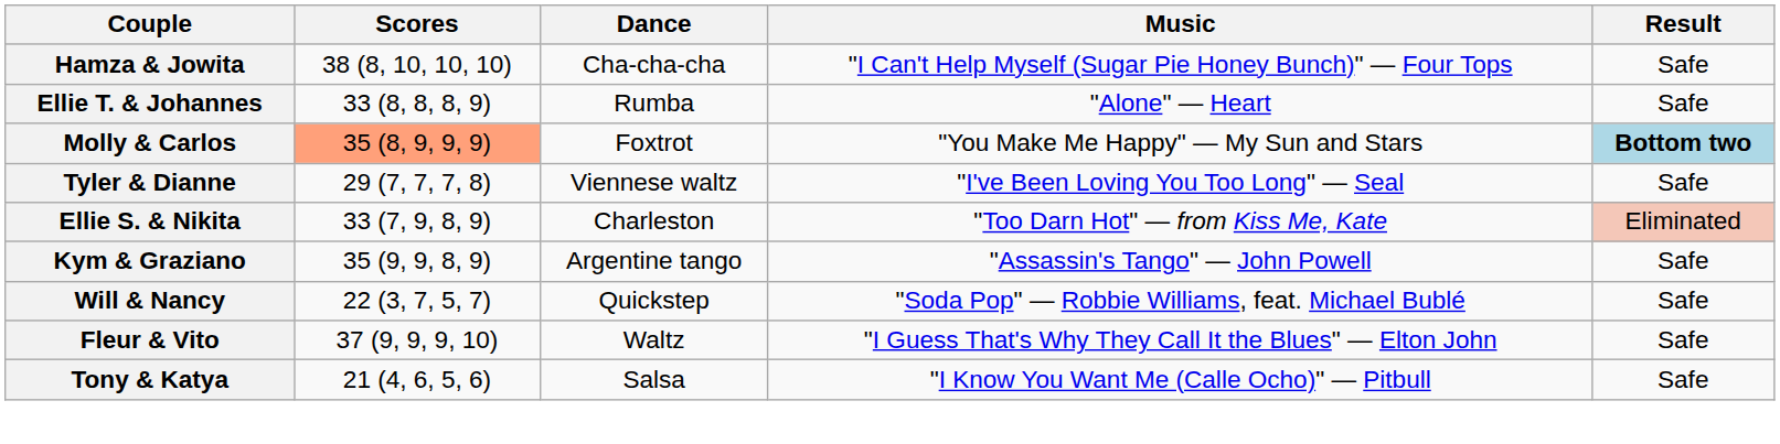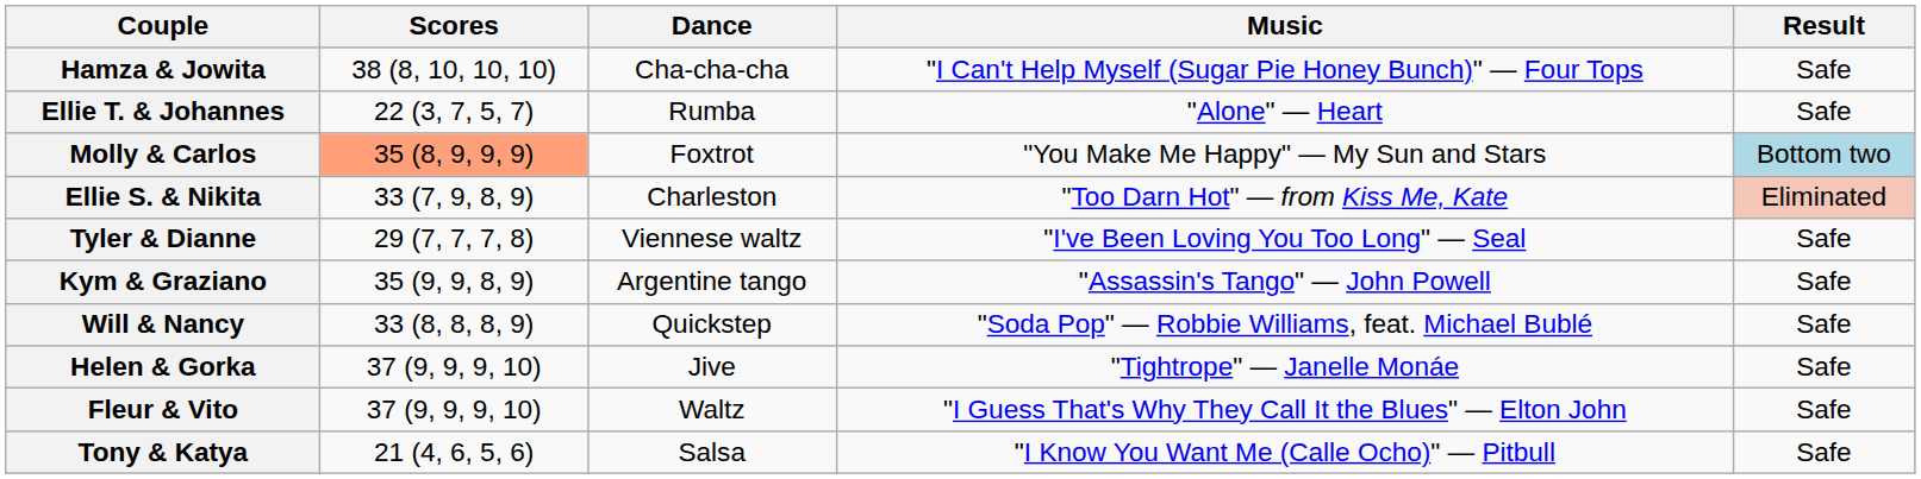 <table class="wikitable sortable" style="text-align:center; width: 90%">
 <tr>
 <th scope="col">Couple</th>
 <th scope="col">Scores</th>
 <th scope="col" class="unsortable">Dance</th>
 <th scope="col" class="unsortable">Music</th>
 <th scope="col" class="unsortable">Result</th>
 </tr>
 <tr>
 <th scope="row">Hamza & Jowita</th>
 <td>38 (8, 10, 10, 10)</td>
 <td>Cha-cha-cha</td>
 <td>"<a href='#'>I Can't Help Myself (Sugar Pie Honey Bunch)</a>" — <a href='#'>Four Tops</a></td>
 <td>Safe</td>
 </tr>
 <tr>
 <th scope="row">Ellie T. & Johannes</th>
-<td>33 (8, 8, 8, 9)</td>
+<td>22 (3, 7, 5, 7)</td>
 <td>Rumba</td>
 <td>"<a href='#'>Alone</a>" — <a href='#'>Heart</a></td>
 <td>Safe</td>
 </tr>
 <tr>
 <th scope="row">Molly & Carlos</th>
 <td style="background: lightsalmon;">35 (8, 9, 9, 9)</td>
 <td>Foxtrot</td>
 <td>"You Make Me Happy" — My Sun and Stars</td>
-<td bgcolor="lightblue"><strong>Bottom two</strong></td>
+<td bgcolor="lightblue">Bottom two</td>
+</tr>
+<tr>
+<th scope="row">Ellie S. & Nikita</th>
+<td>33 (7, 9, 8, 9)</td>
+<td>Charleston</td>
+<td>"<a href='#'>Too Darn Hot</a>" — <em>from <a href='#'>Kiss Me, Kate</a></em></td>
+<td bgcolor="f4c7b8">Eliminated</td>
 </tr>
 <tr>
 <th scope="row">Tyler & Dianne</th>
 <td>29 (7, 7, 7, 8)</td>
 <td>Viennese waltz</td>
 <td>"<a href='#'>I've Been Loving You Too Long</a>" — <a href='#'>Seal</a></td>
 <td>Safe</td>
-</tr>
-<tr>
-<th scope="row">Ellie S. & Nikita</th>
-<td>33 (7, 9, 8, 9)</td>
-<td>Charleston</td>
-<td>"<a href='#'>Too Darn Hot</a>" — <em>from <a href='#'>Kiss Me, Kate</a></em></td>
-<td bgcolor="f4c7b8">Eliminated</td>
 </tr>
 <tr>
 <th scope="row">Kym & Graziano</th>
 <td>35 (9, 9, 8, 9)</td>
 <td>Argentine tango</td>
 <td>"<a href='#'>Assassin's Tango</a>" — <a href='#'>John Powell</a></td>
 <td>Safe</td>
 </tr>
 <tr>
 <th scope="row">Will & Nancy</th>
-<td>22 (3, 7, 5, 7)</td>
+<td>33 (8, 8, 8, 9)</td>
 <td>Quickstep</td>
 <td>"<a href='#'>Soda Pop</a>" — <a href='#'>Robbie Williams</a>, feat. <a href='#'>Michael Bublé</a></td>
+<td>Safe</td>
+</tr>
+<tr>
+<th scope="row">Helen & Gorka</th>
+<td>37 (9, 9, 9, 10)</td>
+<td>Jive</td>
+<td>"<a href='#'>Tightrope</a>" — <a href='#'>Janelle Monáe</a></td>
 <td>Safe</td>
 </tr>
 <tr>
 <th scope="row">Fleur & Vito</th>
 <td>37 (9, 9, 9, 10)</td>
 <td>Waltz</td>
 <td>"<a href='#'>I Guess That's Why They Call It the Blues</a>" — <a href='#'>Elton John</a></td>
 <td>Safe</td>
 </tr>
 <tr>
 <th scope="row">Tony & Katya</th>
 <td>21 (4, 6, 5, 6)</td>
 <td>Salsa</td>
 <td>"<a href='#'>I Know You Want Me (Calle Ocho)</a>" — <a href='#'>Pitbull</a></td>
 <td>Safe</td>
 </tr>
 </table>
